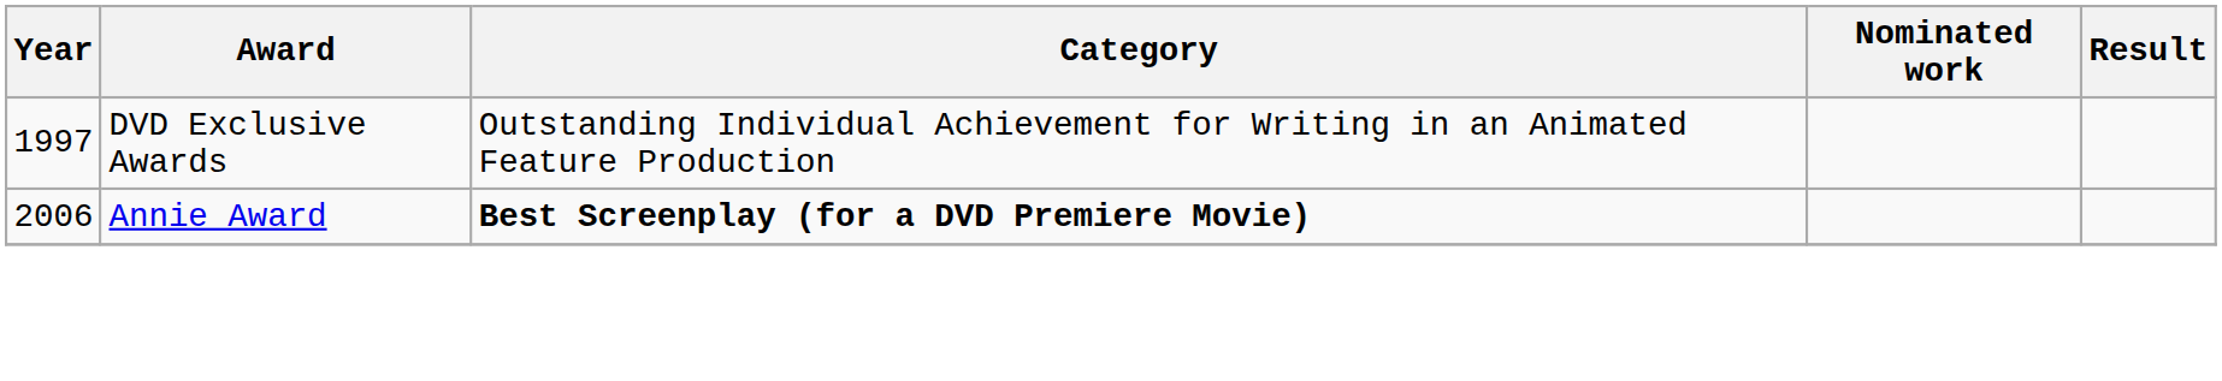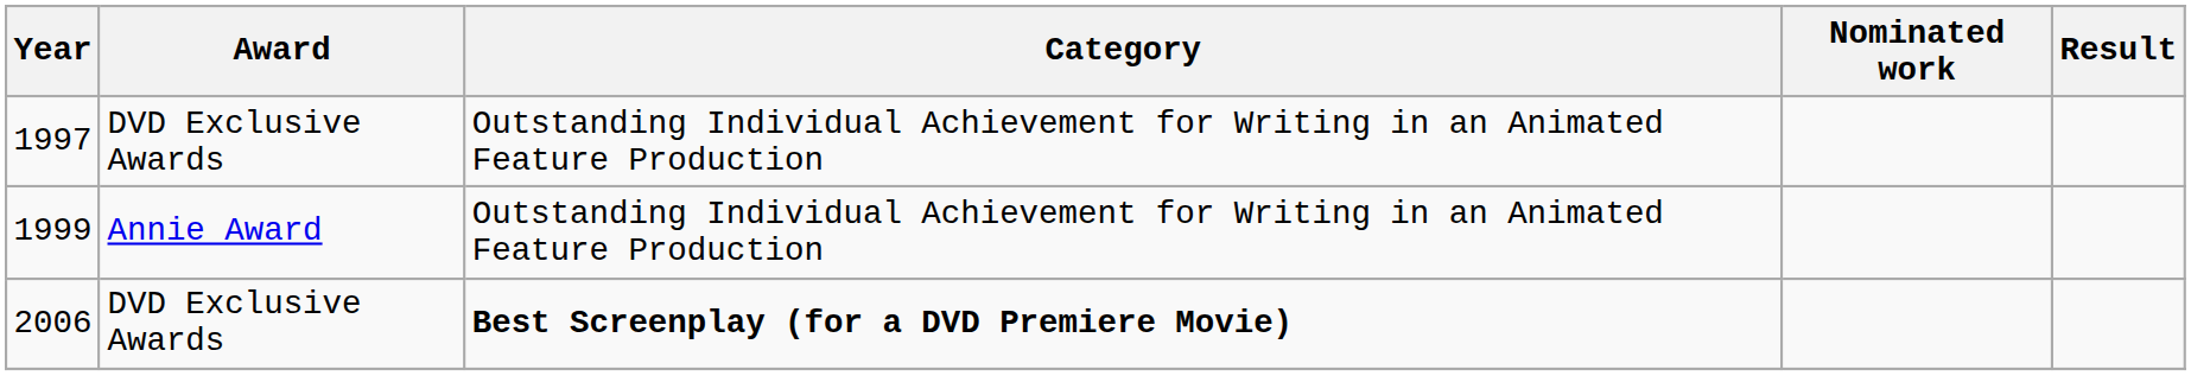 <table class="wikitable sortable">
 <tr>
 <th>Year</th>
 <th>Award</th>
 <th>Category</th>
 <th>Nominated work</th>
 <th>Result</th>
 </tr>
 <tr>
 <td>1997</td>
 <td>DVD Exclusive Awards</td>
 <td>Outstanding Individual Achievement for Writing in an Animated Feature Production</td>
 <td></td>
 <td></td>
 </tr>
 <tr>
+<td>1999</td>
+<td><a href='#'>Annie Award</a></td>
+<td>Outstanding Individual Achievement for Writing in an Animated Feature Production</td>
+<td></td>
+<td></td>
+</tr>
+<tr>
 <td>2006</td>
-<td><a href='#'>Annie Award</a></td>
+<td>DVD Exclusive Awards</td>
 <td><strong>Best Screenplay (for a DVD Premiere Movie)</strong></td>
 <td></td>
 <td></td>
 </tr>
 <tr>
 </tr>
 </table>
